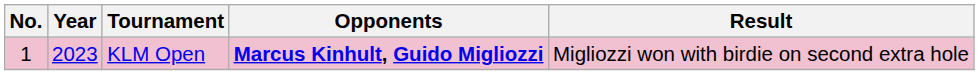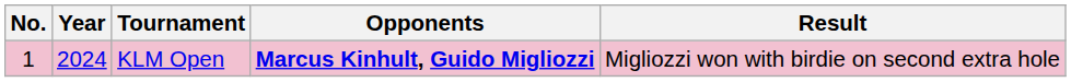 <table class="wikitable" style="font-size:95%;">
 <tr>
 <th>No.</th>
 <th>Year</th>
 <th>Tournament</th>
 <th>Opponents</th>
 <th>Result</th>
 </tr>
 <tr style="background:#F2C1D1;">
 <td align=center>1</td>
-<td><a href='#'>2023</a></td>
+<td><a href='#'>2024</a></td>
 <td><a href='#'>KLM Open</a></td>
 <td><strong> <a href='#'>Marcus Kinhult</a>,  <a href='#'>Guido Migliozzi</a></strong></td>
 <td>Migliozzi won with birdie on second extra hole</td>
 </tr>
 </table>
